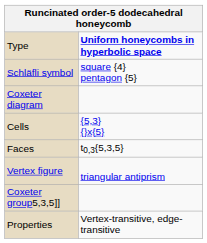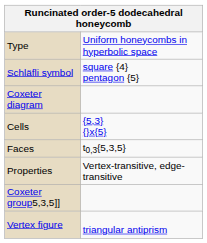 <table class="wikitable" align="right" style="margin-left:10px" width="320">
 <tr>
 <th bgcolor=#e7dcc3 colspan=2>Runcinated order-5 dodecahedral honeycomb<br></th>
 </tr>
 <tr>
 <td bgcolor=#e7dcc3>Type</td>
-<td><strong><a href='#'>Uniform honeycombs in hyperbolic space</a></strong></td>
+<td><a href='#'>Uniform honeycombs in hyperbolic space</a></td>
 </tr>
 <tr>
 <td bgcolor=#e7dcc3><a href='#'>Schläfli symbol</a></td>
 <td><a href='#'>square</a> {4}<br><a href='#'>pentagon</a> {5}</td>
 </tr>
 <tr>
 <td bgcolor=#e7dcc3><a href='#'>Coxeter diagram</a></td>
 <td></td>
 </tr>
 <tr>
 <td bgcolor=#e7dcc3>Cells</td>
 <td><a href='#'>{5,3}</a> <br><a href='#'>{}x{5}</a> </td>
 </tr>
 <tr>
 <td bgcolor=#e7dcc3>Faces</td>
 <td>t<sub>0,3</sub>{5,3,5}</td>
 </tr>
 <tr>
-<td bgcolor=#e7dcc3><a href='#'>Vertex figure</a></td>
-<td><br><a href='#'>triangular antiprism</a></td>
+<td bgcolor=#e7dcc3>Properties</td>
+<td>Vertex-transitive, edge-transitive</td>
 </tr>
 <tr>
 <td bgcolor=#e7dcc3><a href='#'>Coxeter group</a>5,3,5]]</td>
 </tr>
 <tr>
-<td bgcolor=#e7dcc3>Properties</td>
-<td>Vertex-transitive, edge-transitive</td>
+<td bgcolor=#e7dcc3><a href='#'>Vertex figure</a></td>
+<td><br><a href='#'>triangular antiprism</a></td>
 </tr>
 </table>
